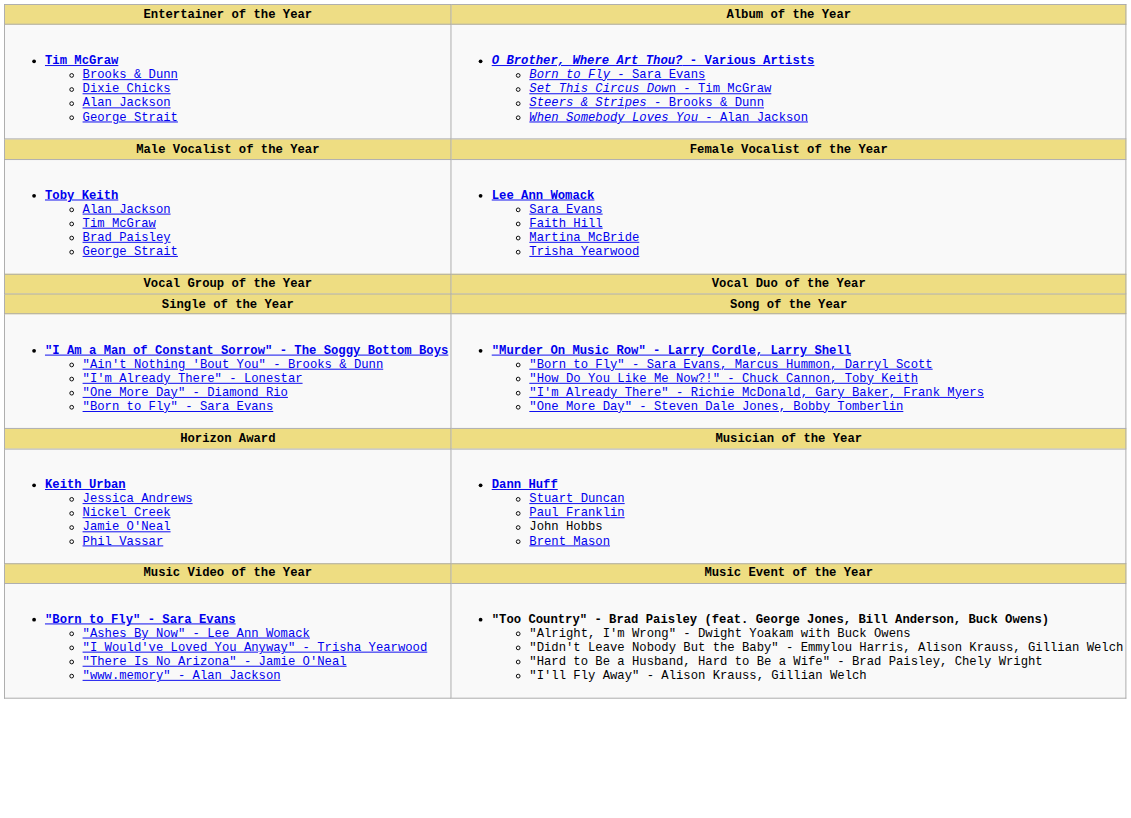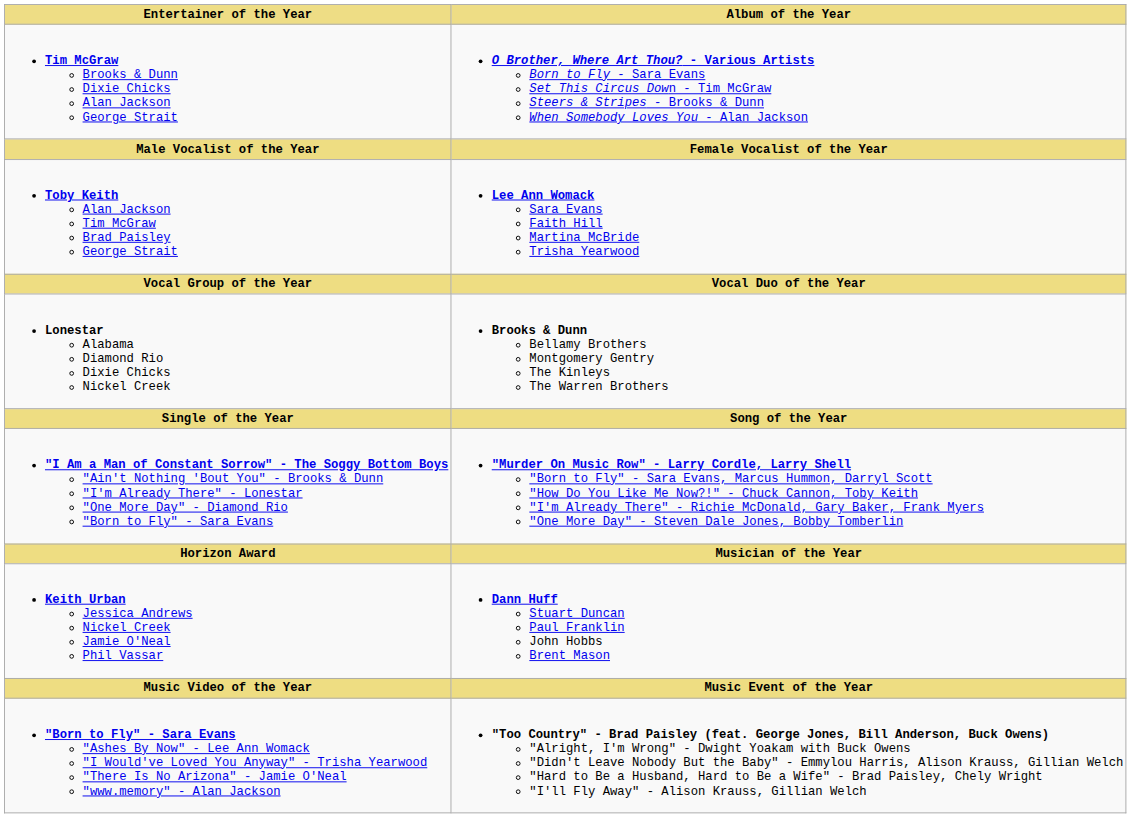 <table class="wikitable">
 <tr>
 <th style="background:#EEDD85; width=50%">Entertainer of the Year</th>
 <th style="background:#EEDD85; width=50%">Album of the Year</th>
 </tr>
 <tr>
 <td valign="top"><br><ul><li><strong><a href='#'>Tim McGraw</a></strong><ul><li><a href='#'>Brooks & Dunn</a></li><li><a href='#'>Dixie Chicks</a></li><li><a href='#'>Alan Jackson</a></li><li><a href='#'>George Strait</a></li></ul></li></ul></td>
 <td valign="top"><br><ul><li><strong><a href='#'><em>O Brother, Where Art Thou?</em> - Various Artists</a></strong><ul><li><a href='#'><em>Born to Fly</em> - Sara Evans</a></li><li><a href='#'><em>Set This Circus Dow</em>n - Tim McGraw</a></li><li><a href='#'><em>Steers & Stripes</em> - Brooks & Dunn</a></li><li><a href='#'><em>When Somebody Loves You</em> - Alan Jackson</a></li></ul></li></ul></td>
 </tr>
 <tr>
 <th style="background:#EEDD82; width=50%">Male Vocalist of the Year</th>
 <th style="background:#EEDD82; width=50%">Female Vocalist of the Year</th>
 </tr>
 <tr>
 <td valign="top"><br><ul><li><strong><a href='#'>Toby Keith</a></strong><ul><li><a href='#'>Alan Jackson</a></li><li><a href='#'>Tim McGraw</a></li><li><a href='#'>Brad Paisley</a></li><li><a href='#'>George Strait</a></li></ul></li></ul></td>
 <td valign="top"><br><ul><li><strong><a href='#'>Lee Ann Womack</a></strong><ul><li><a href='#'>Sara Evans</a></li><li><a href='#'>Faith Hill</a></li><li><a href='#'>Martina McBride</a></li><li><a href='#'>Trisha Yearwood</a></li></ul></li></ul></td>
 </tr>
 <tr>
 <th style="background:#EEDD82; width=50%">Vocal Group of the Year</th>
 <th style="background:#EEDD82; width=50%">Vocal Duo of the Year</th>
+</tr>
+<tr>
+<td valign="top"><br><ul><li><strong>Lonestar</strong><ul><li>Alabama</li><li>Diamond Rio</li><li>Dixie Chicks</li><li>Nickel Creek</li></ul></li></ul></td>
+<td valign="top"><br><ul><li><strong>Brooks & Dunn</strong><ul><li>Bellamy Brothers</li><li>Montgomery Gentry</li><li>The Kinleys</li><li>The Warren Brothers</li></ul></li></ul></td>
 </tr>
 <tr>
 <th style="background:#EEDD82; width=50%">Single of the Year</th>
 <th style="background:#EEDD82; width=50%">Song of the Year</th>
 </tr>
 <tr>
 <td valign="top"><br><ul><li><a href='#'><strong>"I Am a Man of Constant Sorrow" - The Soggy Bottom Boys</strong></a><ul><li><a href='#'>"Ain't Nothing 'Bout You" - Brooks & Dunn</a></li><li><a href='#'>"I'm Already There" - Lonestar</a></li><li><a href='#'>"One More Day" - Diamond Rio</a></li><li><a href='#'>"Born to Fly" - Sara Evans</a></li></ul></li></ul></td>
 <td valign="top"><br><ul><li><strong><a href='#'>"Murder On Music Row" - Larry Cordle, Larry Shell</a></strong><ul><li><a href='#'>"Born to Fly" - Sara Evans, Marcus Hummon, Darryl Scott</a></li><li><a href='#'>"How Do You Like Me Now?!" - Chuck Cannon, Toby Keith</a></li><li><a href='#'>"I'm Already There" - Richie McDonald, Gary Baker, Frank Myers</a></li><li><a href='#'>"One More Day" - Steven Dale Jones, Bobby Tomberlin</a></li></ul></li></ul></td>
 </tr>
 <tr>
 <th style="background:#EEDD82; width=50%">Horizon Award</th>
 <th style="background:#EEDD82; width=50%">Musician of the Year</th>
 </tr>
 <tr>
 <td valign="top"><br><ul><li><strong><a href='#'>Keith Urban</a></strong><ul><li><a href='#'>Jessica Andrews</a></li><li><a href='#'>Nickel Creek</a></li><li><a href='#'>Jamie O'Neal</a></li><li><a href='#'>Phil Vassar</a></li></ul></li></ul></td>
 <td valign="top"><br><ul><li><strong><a href='#'>Dann Huff</a></strong><ul><li><a href='#'>Stuart Duncan</a></li><li><a href='#'>Paul Franklin</a></li><li>John Hobbs</li><li><a href='#'>Brent Mason</a></li></ul></li></ul></td>
 </tr>
 <tr>
 <th style="background:#EEDD82; width=50%">Music Video of the Year</th>
 <th style="background:#EEDD82; width=50%">Music Event of the Year</th>
 </tr>
 <tr>
 <td valign="top"><br><ul><li><strong><a href='#'>"Born to Fly" - Sara Evans</a></strong><ul><li><a href='#'>"Ashes By Now" - Lee Ann Womack</a></li><li><a href='#'>"I Would've Loved You Anyway" - Trisha Yearwood</a></li><li><a href='#'>"There Is No Arizona" - Jamie O'Neal</a></li><li><a href='#'>"www.memory" - Alan Jackson</a></li></ul></li></ul></td>
 <td valign="top"><br><ul><li><strong>"Too Country" - Brad Paisley (feat. George Jones, Bill Anderson, Buck Owens)</strong><ul><li>"Alright, I'm Wrong" - Dwight Yoakam with Buck Owens</li><li>"Didn't Leave Nobody But the Baby" - Emmylou Harris, Alison Krauss, Gillian Welch</li><li>"Hard to Be a Husband, Hard to Be a Wife" - Brad Paisley, Chely Wright</li><li>"I'll Fly Away" - Alison Krauss, Gillian Welch</li></ul></li></ul></td>
 </tr>
 </table>
